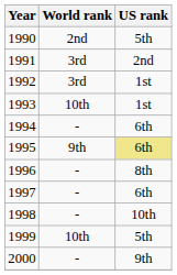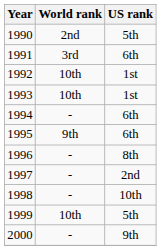 <table class=wikitable>
 <tr>
 <th>Year</th>
 <th>World rank</th>
 <th>US rank</th>
 </tr>
 <tr>
 <td>1990</td>
 <td align="center">2nd</td>
 <td align="center">5th</td>
 </tr>
 <tr>
 <td>1991</td>
 <td align="center">3rd</td>
-<td align="center">2nd</td>
+<td align="center">6th</td>
 </tr>
 <tr>
 <td>1992</td>
-<td align="center">3rd</td>
+<td align="center">10th</td>
 <td align="center">1st</td>
 </tr>
 <tr>
 <td>1993</td>
 <td align="center">10th</td>
 <td align="center">1st</td>
 </tr>
 <tr>
 <td>1994</td>
 <td align="center">-</td>
 <td align="center">6th</td>
 </tr>
 <tr>
 <td>1995</td>
 <td align="center">9th</td>
-<td align="center" style="background: khaki;">6th</td>
+<td align="center">6th</td>
 </tr>
 <tr>
 <td>1996</td>
 <td align="center">-</td>
 <td align="center">8th</td>
 </tr>
 <tr>
 <td>1997</td>
 <td align="center">-</td>
-<td align="center">6th</td>
+<td align="center">2nd</td>
 </tr>
 <tr>
 <td>1998</td>
 <td align="center">-</td>
 <td align="center">10th</td>
 </tr>
 <tr>
 <td>1999</td>
 <td align="center">10th</td>
 <td align="center">5th</td>
 </tr>
 <tr>
 <td>2000</td>
 <td align="center">-</td>
 <td align="center">9th</td>
 </tr>
 <tr>
 </tr>
 </table>
